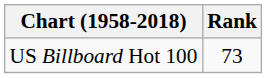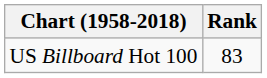 <table class="wikitable" style="text-align:center">
 <tr>
 <th>Chart (1958-2018)</th>
 <th>Rank</th>
 </tr>
 <tr>
 <td>US <em>Billboard</em> Hot 100</td>
-<td>73</td>
+<td>83</td>
 </tr>
 </table>
